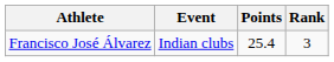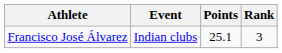 <table class="wikitable" style="font-size:90%">
 <tr>
 <th>Athlete</th>
 <th>Event</th>
 <th>Points</th>
 <th>Rank</th>
 </tr>
 <tr align=center>
 <td align=left><a href='#'>Francisco José Álvarez</a></td>
 <td align=left><a href='#'>Indian clubs</a></td>
-<td>25.4</td>
+<td>25.1</td>
 <td>3</td>
 </tr>
 </table>
